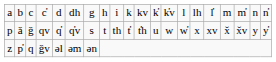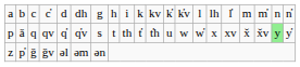 <table class="wikitable" style="text-align: center">
 <tr>
 <td>a</td>
 <td>b</td>
 <td>c</td>
 <td>c̓</td>
 <td>d</td>
 <td>dh</td>
 <td>g</td>
 <td>h</td>
 <td>i</td>
 <td>k</td>
 <td>kv</td>
 <td>k̓</td>
 <td>k̓v</td>
 <td>l</td>
 <td>lh</td>
 <td>l̓</td>
 <td>m</td>
 <td>m̓</td>
 <td>n</td>
 <td>n̓</td>
 </tr>
 <tr>
 <td>p</td>
 <td>ǎ</td>
-<td>ǧ</td>
+<td>q</td>
 <td>qv</td>
 <td>q̓</td>
 <td>q̓v</td>
 <td>s</td>
 <td>t</td>
 <td>th</td>
 <td>t̓</td>
 <td>t̓h</td>
 <td>u</td>
 <td>w</td>
 <td>w̓</td>
 <td>x</td>
 <td>xv</td>
 <td>x̌</td>
 <td>x̌v</td>
-<td>y</td>
+<td style="background: lightgreen;">y</td>
 <td>y̓</td>
 </tr>
 <tr>
 <td>z</td>
 <td>p̓</td>
-<td>q</td>
+<td>ǧ</td>
 <td>ǧv</td>
 <td>əl</td>
 <td>əm</td>
 <td>ən</td>
 </tr>
 </table>
